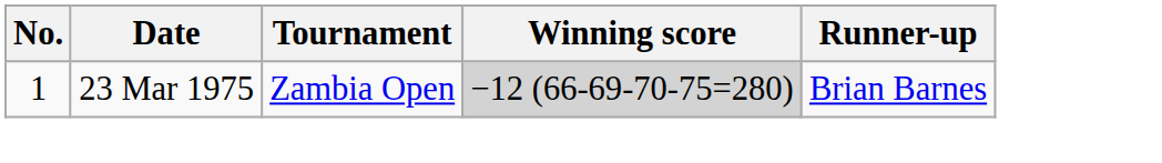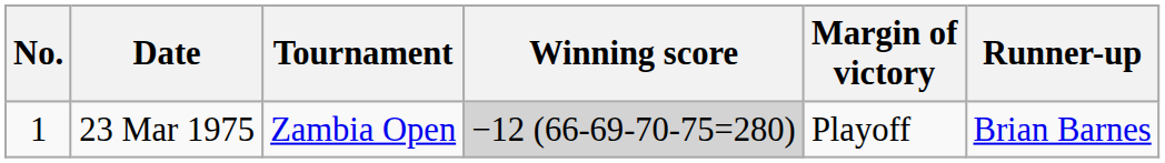 <table class="wikitable" style="font-size:95%;">
 <tr>
 <th>No.</th>
 <th>Date</th>
 <th>Tournament</th>
 <th>Winning score</th>
+<th>Margin of<br>victory</th>
 <th>Runner-up</th>
 </tr>
 <tr>
 <td align=center>1</td>
 <td align=right>23 Mar 1975</td>
 <td><a href='#'>Zambia Open</a></td>
 <td style="background: lightgrey;">−12 (66-69-70-75=280)</td>
+<td>Playoff</td>
 <td> <a href='#'>Brian Barnes</a></td>
 </tr>
 </table>
